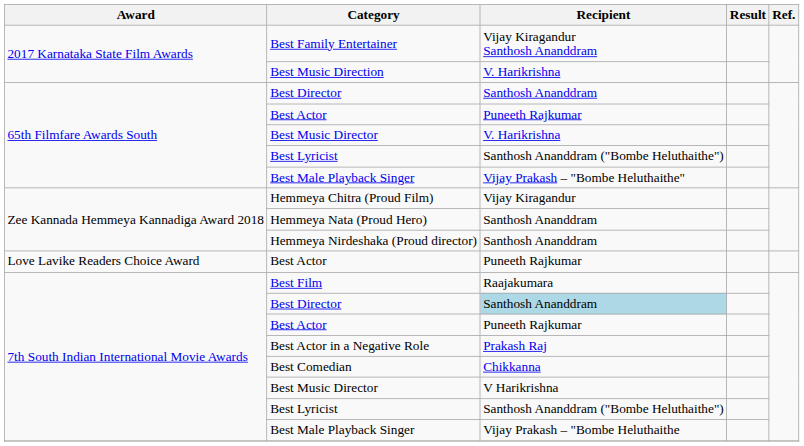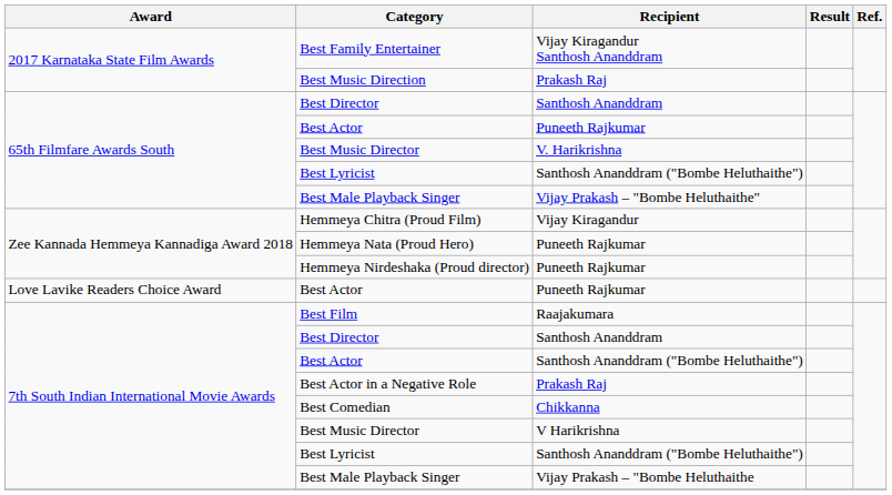 <table class="wikitable">
 <tr>
 <th>Award</th>
 <th>Category</th>
 <th>Recipient</th>
 <th>Result</th>
 <th>Ref.</th>
 </tr>
 <tr>
 <td rowspan=2><a href='#'>2017 Karnataka State Film Awards</a></td>
 <td><a href='#'>Best Family Entertainer</a></td>
 <td>Vijay Kiragandur<br><a href='#'>Santhosh Ananddram</a></td>
 <td></td>
 <td rowspan=2></td>
 </tr>
 <tr>
 <td><a href='#'>Best Music Direction</a></td>
-<td><a href='#'>V. Harikrishna</a></td>
+<td><a href='#'>Prakash Raj</a></td>
 <td></td>
 </tr>
 <tr>
 <td rowspan=5><a href='#'>65th Filmfare Awards South</a></td>
 <td><a href='#'>Best Director</a></td>
 <td><a href='#'>Santhosh Ananddram</a></td>
 <td></td>
 <td rowspan=5></td>
 </tr>
 <tr>
 <td><a href='#'>Best Actor</a></td>
 <td><a href='#'>Puneeth Rajkumar</a></td>
 <td></td>
 </tr>
 <tr>
 <td><a href='#'>Best Music Director</a></td>
 <td><a href='#'>V. Harikrishna</a></td>
 <td></td>
 </tr>
 <tr>
 <td><a href='#'>Best Lyricist</a></td>
 <td>Santhosh Ananddram ("Bombe Heluthaithe")</td>
 <td></td>
 </tr>
 <tr>
 <td><a href='#'>Best Male Playback Singer</a></td>
 <td><a href='#'>Vijay Prakash</a> – "Bombe Heluthaithe"</td>
 <td></td>
 </tr>
 <tr>
 <td rowspan=3>Zee Kannada Hemmeya Kannadiga Award 2018</td>
 <td>Hemmeya Chitra (Proud Film)</td>
 <td>Vijay Kiragandur</td>
 <td></td>
 <td rowspan=3></td>
 </tr>
 <tr>
 <td>Hemmeya Nata (Proud Hero)</td>
-<td>Santhosh Ananddram</td>
+<td>Puneeth Rajkumar</td>
 <td></td>
 </tr>
 <tr>
 <td>Hemmeya Nirdeshaka (Proud director)</td>
-<td>Santhosh Ananddram</td>
+<td>Puneeth Rajkumar</td>
 <td></td>
 </tr>
 <tr>
 <td>Love Lavike Readers Choice Award</td>
 <td>Best Actor</td>
 <td>Puneeth Rajkumar</td>
 <td></td>
 <td></td>
 </tr>
 <tr>
 <td rowspan=8><a href='#'>7th South Indian International Movie Awards</a></td>
 <td><a href='#'>Best Film</a></td>
 <td>Raajakumara</td>
 <td></td>
 <td rowspan=8></td>
 </tr>
 <tr>
 <td><a href='#'>Best Director</a></td>
-<td style="background: lightblue;">Santhosh Ananddram</td>
+<td>Santhosh Ananddram</td>
 <td></td>
 </tr>
 <tr>
 <td><a href='#'>Best Actor</a></td>
-<td>Puneeth Rajkumar</td>
+<td>Santhosh Ananddram ("Bombe Heluthaithe")</td>
 <td></td>
 </tr>
 <tr>
 <td>Best Actor in a Negative Role</td>
 <td><a href='#'>Prakash Raj</a></td>
 <td></td>
 </tr>
 <tr>
 <td>Best Comedian</td>
 <td><a href='#'>Chikkanna</a></td>
 <td></td>
 </tr>
 <tr>
 <td>Best Music Director</td>
 <td>V Harikrishna</td>
 <td></td>
 </tr>
 <tr>
 <td>Best Lyricist</td>
 <td>Santhosh Ananddram ("Bombe Heluthaithe")</td>
 <td></td>
 </tr>
 <tr>
 <td>Best Male Playback Singer</td>
 <td>Vijay Prakash – "Bombe Heluthaithe</td>
 <td></td>
 </tr>
 <tr>
 </tr>
 </table>
